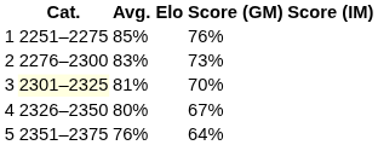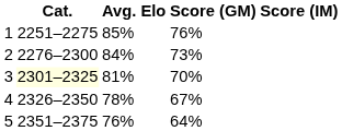 <table>
 <tr>
 <td valign="top"><br></td>
 <th>Cat.</th>
 <th>Avg. Elo</th>
 <th>Score (GM)</th>
 <th>Score (IM)</th>
 </tr>
 <tr>
 <td>1</td>
 <td>2251–2275</td>
 <td>85%</td>
 <td>76%</td>
 </tr>
 <tr>
 <td>2</td>
 <td>2276–2300</td>
-<td>83%</td>
+<td>84%</td>
 <td>73%</td>
 </tr>
 <tr>
 <td>3</td>
 <td style="background: lightyellow;">2301–2325</td>
 <td>81%</td>
 <td>70%</td>
 </tr>
 <tr>
 <td>4</td>
 <td>2326–2350</td>
-<td>80%</td>
+<td>78%</td>
 <td>67%</td>
 </tr>
 <tr>
 <td>5</td>
 <td>2351–2375</td>
 <td>76%</td>
 <td>64%</td>
 </tr>
 </table>
